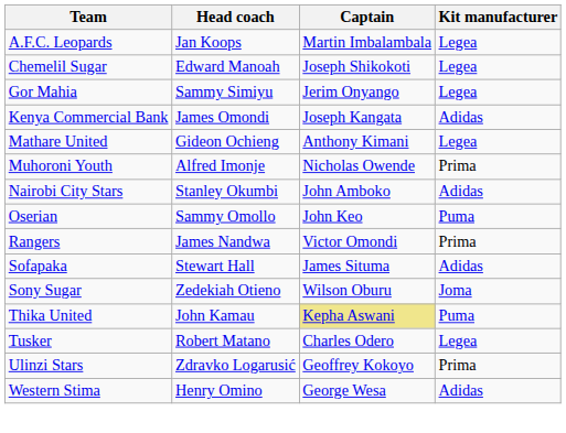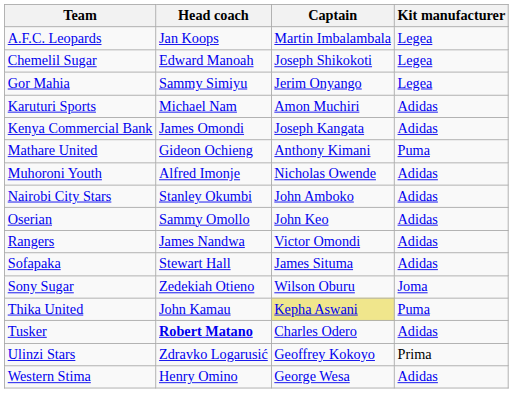 <table class="wikitable sortable">
 <tr>
 <th>Team</th>
 <th>Head coach</th>
 <th>Captain</th>
 <th>Kit manufacturer</th>
 </tr>
 <tr>
 <td><a href='#'>A.F.C. Leopards</a></td>
 <td> <a href='#'>Jan Koops</a></td>
 <td> <a href='#'>Martin Imbalambala</a></td>
 <td><a href='#'>Legea</a></td>
 </tr>
 <tr>
 <td><a href='#'>Chemelil Sugar</a></td>
 <td> <a href='#'>Edward Manoah</a></td>
 <td> <a href='#'>Joseph Shikokoti</a></td>
 <td><a href='#'>Legea</a></td>
 </tr>
 <tr>
 <td><a href='#'>Gor Mahia</a></td>
 <td> <a href='#'>Sammy Simiyu</a></td>
 <td> <a href='#'>Jerim Onyango</a></td>
 <td><a href='#'>Legea</a></td>
 </tr>
 <tr>
+<td><a href='#'>Karuturi Sports</a></td>
+<td> <a href='#'>Michael Nam</a></td>
+<td> <a href='#'>Amon Muchiri</a></td>
+<td><a href='#'>Adidas</a></td>
+</tr>
+<tr>
 <td><a href='#'>Kenya Commercial Bank</a></td>
 <td> <a href='#'>James Omondi</a></td>
 <td> <a href='#'>Joseph Kangata</a></td>
 <td><a href='#'>Adidas</a></td>
 </tr>
 <tr>
 <td><a href='#'>Mathare United</a></td>
 <td> <a href='#'>Gideon Ochieng</a></td>
 <td> <a href='#'>Anthony Kimani</a></td>
-<td><a href='#'>Legea</a></td>
+<td><a href='#'>Puma</a></td>
 </tr>
 <tr>
 <td><a href='#'>Muhoroni Youth</a></td>
 <td> <a href='#'>Alfred Imonje</a></td>
 <td> <a href='#'>Nicholas Owende</a></td>
-<td>Prima</td>
+<td><a href='#'>Adidas</a></td>
 </tr>
 <tr>
 <td><a href='#'>Nairobi City Stars</a></td>
 <td> <a href='#'>Stanley Okumbi</a></td>
 <td> <a href='#'>John Amboko</a></td>
 <td><a href='#'>Adidas</a></td>
 </tr>
 <tr>
 <td><a href='#'>Oserian</a></td>
 <td> <a href='#'>Sammy Omollo</a></td>
 <td> <a href='#'>John Keo</a></td>
-<td><a href='#'>Puma</a></td>
+<td><a href='#'>Adidas</a></td>
 </tr>
 <tr>
 <td><a href='#'>Rangers</a></td>
 <td> <a href='#'>James Nandwa</a></td>
 <td> <a href='#'>Victor Omondi</a></td>
-<td>Prima</td>
+<td><a href='#'>Adidas</a></td>
 </tr>
 <tr>
 <td><a href='#'>Sofapaka</a></td>
 <td> <a href='#'>Stewart Hall</a></td>
 <td> <a href='#'>James Situma</a></td>
 <td><a href='#'>Adidas</a></td>
 </tr>
 <tr>
 <td><a href='#'>Sony Sugar</a></td>
 <td> <a href='#'>Zedekiah Otieno</a></td>
 <td> <a href='#'>Wilson Oburu</a></td>
 <td><a href='#'>Joma</a></td>
 </tr>
 <tr>
 <td><a href='#'>Thika United</a></td>
 <td> <a href='#'>John Kamau</a></td>
 <td style="background: khaki;"> <a href='#'>Kepha Aswani</a></td>
 <td><a href='#'>Puma</a></td>
 </tr>
 <tr>
 <td><a href='#'>Tusker</a></td>
-<td> <a href='#'>Robert Matano</a></td>
+<td><strong> <a href='#'>Robert Matano</a></strong></td>
 <td> <a href='#'>Charles Odero</a></td>
-<td><a href='#'>Legea</a></td>
+<td><a href='#'>Adidas</a></td>
 </tr>
 <tr>
 <td><a href='#'>Ulinzi Stars</a></td>
 <td> <a href='#'>Zdravko Logarusić</a></td>
 <td> <a href='#'>Geoffrey Kokoyo</a></td>
 <td>Prima</td>
 </tr>
 <tr>
 <td><a href='#'>Western Stima</a></td>
 <td> <a href='#'>Henry Omino</a></td>
 <td> <a href='#'>George Wesa</a></td>
 <td><a href='#'>Adidas</a></td>
 </tr>
 </table>
